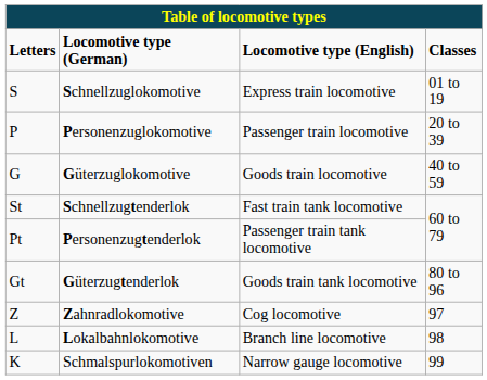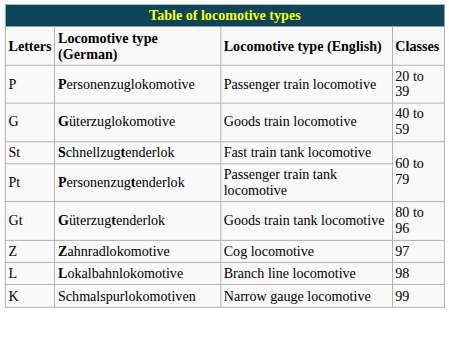 <table class="wikitable float-right"  width="500" align=right>
 <tr ->
 <th colspan="4" style="color:yellow; background:#0B4559"><strong>Table of locomotive types</strong></th>
 </tr>
 <tr ->
 <td><strong>Letters</strong></td>
 <td><strong>Locomotive type (German)</strong></td>
 <td><strong>Locomotive type (English)</strong></td>
 <td><strong>Classes</strong></td>
-</tr>
-<tr ->
-<td>S</td>
-<td><strong>S</strong>chnellzuglokomotive</td>
-<td>Express train locomotive</td>
-<td>01 to 19</td>
 </tr>
 <tr>
 <td>P</td>
 <td><strong>P</strong>ersonenzuglokomotive</td>
 <td>Passenger train locomotive</td>
 <td>20 to 39</td>
 </tr>
 <tr>
 <td>G</td>
 <td><strong>G</strong>üterzuglokomotive</td>
 <td>Goods train locomotive</td>
 <td>40 to 59</td>
 </tr>
 <tr>
 <td>St</td>
 <td><strong>S</strong>chnellzug<strong>t</strong>enderlok</td>
 <td>Fast train tank locomotive</td>
 <td rowspan="2">60 to 79</td>
 </tr>
 <tr>
 <td>Pt</td>
 <td><strong>P</strong>ersonenzug<strong>t</strong>enderlok</td>
 <td>Passenger train tank locomotive</td>
 </tr>
 <tr>
 <td>Gt</td>
 <td><strong>G</strong>üterzug<strong>t</strong>enderlok</td>
 <td>Goods train tank locomotive</td>
 <td>80 to 96</td>
 </tr>
 <tr>
 <td>Z</td>
 <td><strong>Z</strong>ahnradlokomotive</td>
 <td>Cog locomotive</td>
 <td>97</td>
 </tr>
 <tr>
 <td>L</td>
 <td><strong>L</strong>okalbahnlokomotive</td>
 <td>Branch line locomotive</td>
 <td>98</td>
 </tr>
 <tr>
 <td>K</td>
 <td>Schmalspurlokomotiven</td>
 <td>Narrow gauge locomotive</td>
 <td>99</td>
 </tr>
 </table>
